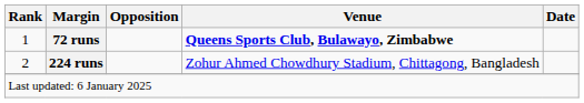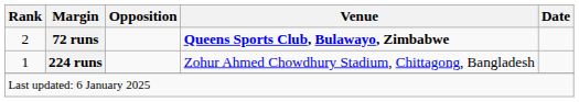 <table class="wikitable plainrowheaders sortable">
 <tr>
 <th scope=col>Rank</th>
 <th scope=col>Margin</th>
 <th scope=col>Opposition</th>
 <th scope=col>Venue</th>
 <th scope=col>Date</th>
 </tr>
 <tr>
-<td align=center>1</td>
+<td align=center>2</td>
 <th scope=row style=text-align:center;>72 runs</th>
 <td></td>
 <td><strong><a href='#'>Queens Sports Club</a>, <a href='#'>Bulawayo</a>, Zimbabwe</strong></td>
 <td></td>
 </tr>
 <tr>
-<td align=center>2</td>
+<td align=center>1</td>
 <th scope=row style=text-align:center;>224 runs</th>
 <td></td>
 <td><a href='#'>Zohur Ahmed Chowdhury Stadium</a>, <a href='#'>Chittagong</a>, Bangladesh</td>
 <td></td>
 </tr>
 <tr>
 </tr>
 <tr class=sortbottom>
 <td colspan=5><small>Last updated: 6 January 2025</small></td>
 </tr>
 </table>
